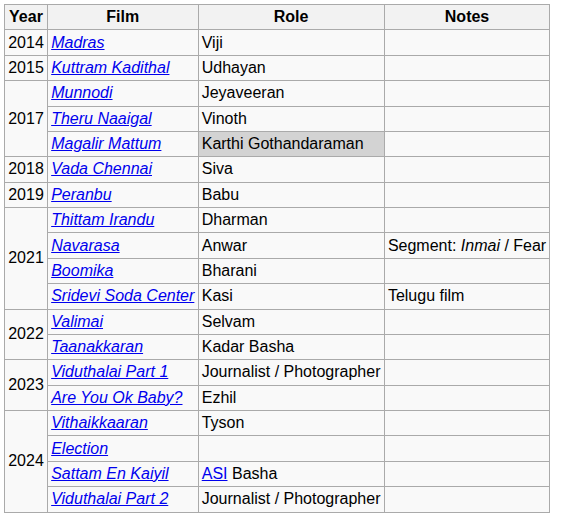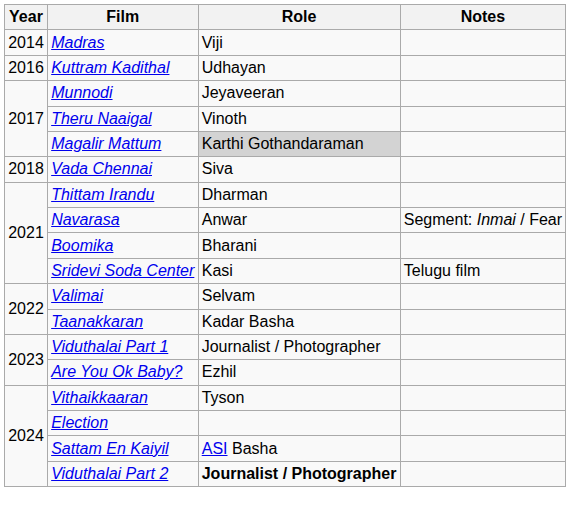 <table class="wikitable sortable">
 <tr>
 <th>Year</th>
 <th>Film</th>
 <th>Role</th>
 <th>Notes</th>
 </tr>
 <tr>
 <td>2014</td>
 <td><em><a href='#'>Madras</a></em></td>
 <td>Viji</td>
 <td></td>
 </tr>
 <tr>
-<td>2015</td>
+<td>2016</td>
 <td><em><a href='#'>Kuttram Kadithal</a></em></td>
 <td>Udhayan</td>
 <td></td>
 </tr>
 <tr>
 <td rowspan="3">2017</td>
 <td><em><a href='#'>Munnodi</a></em></td>
 <td>Jeyaveeran</td>
 <td></td>
 </tr>
 <tr>
 <td><em> <a href='#'>Theru Naaigal</a> </em></td>
 <td>Vinoth</td>
 <td></td>
 </tr>
 <tr>
 <td><em><a href='#'>Magalir Mattum</a></em></td>
 <td style="background: lightgrey;">Karthi Gothandaraman</td>
 <td></td>
 </tr>
 <tr>
 <td>2018</td>
 <td><em><a href='#'>Vada Chennai</a></em></td>
 <td>Siva</td>
-<td></td>
-</tr>
-<tr>
-<td>2019</td>
-<td><em><a href='#'>Peranbu</a></em></td>
-<td>Babu</td>
 <td></td>
 </tr>
 <tr>
 <td rowspan="4">2021</td>
 <td><em><a href='#'>Thittam Irandu</a></em></td>
 <td>Dharman</td>
 <td></td>
 </tr>
 <tr>
 <td><em><a href='#'>Navarasa</a></em></td>
 <td>Anwar</td>
 <td>Segment: <em>Inmai</em> / Fear</td>
 </tr>
 <tr>
 <td><em><a href='#'>Boomika</a></em></td>
 <td>Bharani</td>
 <td></td>
 </tr>
 <tr>
 <td><em><a href='#'>Sridevi Soda Center</a></em></td>
 <td>Kasi</td>
 <td>Telugu film</td>
 </tr>
 <tr>
 <td rowspan="2">2022</td>
 <td><em><a href='#'>Valimai</a></em></td>
 <td>Selvam</td>
 <td></td>
 </tr>
 <tr>
 <td><em><a href='#'>Taanakkaran</a></em></td>
 <td>Kadar Basha</td>
 <td></td>
 </tr>
 <tr>
 <td rowspan="2">2023</td>
 <td><em><a href='#'>Viduthalai Part 1</a></em></td>
 <td>Journalist / Photographer</td>
 <td></td>
 </tr>
 <tr>
 <td><em><a href='#'>Are You Ok Baby?</a></em></td>
 <td>Ezhil</td>
 <td></td>
 </tr>
 <tr>
 <td rowspan="4">2024</td>
 <td><em><a href='#'>Vithaikkaaran</a></em></td>
 <td>Tyson</td>
 <td></td>
 </tr>
 <tr>
 <td><em><a href='#'>Election</a></em></td>
 <td></td>
 <td></td>
 </tr>
 <tr>
 <td><em><a href='#'>Sattam En Kaiyil</a></em></td>
 <td><a href='#'>ASI</a> Basha</td>
 <td></td>
 </tr>
 <tr>
 <td><em><a href='#'>Viduthalai Part 2</a></em></td>
-<td>Journalist / Photographer</td>
+<td><strong>Journalist / Photographer</strong></td>
 <td></td>
 </tr>
 <tr>
 </tr>
 </table>
